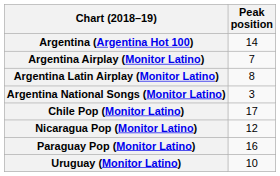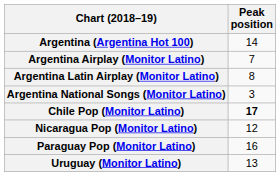 <table class="wikitable sortable plainrowheaders" style="text-align:center">
 <tr>
 <th scope="col">Chart (2018–19)</th>
 <th scope="col">Peak<br> position</th>
 </tr>
 <tr>
 <th scope="row">Argentina (<a href='#'>Argentina Hot 100</a>)</th>
 <td>14</td>
 </tr>
 <tr>
 <th scope="row">Argentina Airplay (<a href='#'>Monitor Latino</a>)</th>
 <td>7</td>
 </tr>
 <tr>
 <th scope="row">Argentina Latin Airplay (<a href='#'>Monitor Latino</a>)</th>
 <td>8</td>
 </tr>
 <tr>
 <th scope="row">Argentina National Songs (<a href='#'>Monitor Latino</a>)</th>
 <td>3</td>
 </tr>
 <tr>
 <th scope="row">Chile Pop (<a href='#'>Monitor Latino</a>)</th>
-<td>17</td>
+<td><strong>17</strong></td>
 </tr>
 <tr>
 <th scope="row">Nicaragua Pop (<a href='#'>Monitor Latino</a>)</th>
 <td>12</td>
 </tr>
 <tr>
 <th scope="row">Paraguay Pop (<a href='#'>Monitor Latino</a>)</th>
 <td>16</td>
 </tr>
 <tr>
 <th scope="row">Uruguay (<a href='#'>Monitor Latino</a>)</th>
-<td>10</td>
+<td>13</td>
 </tr>
 </table>
